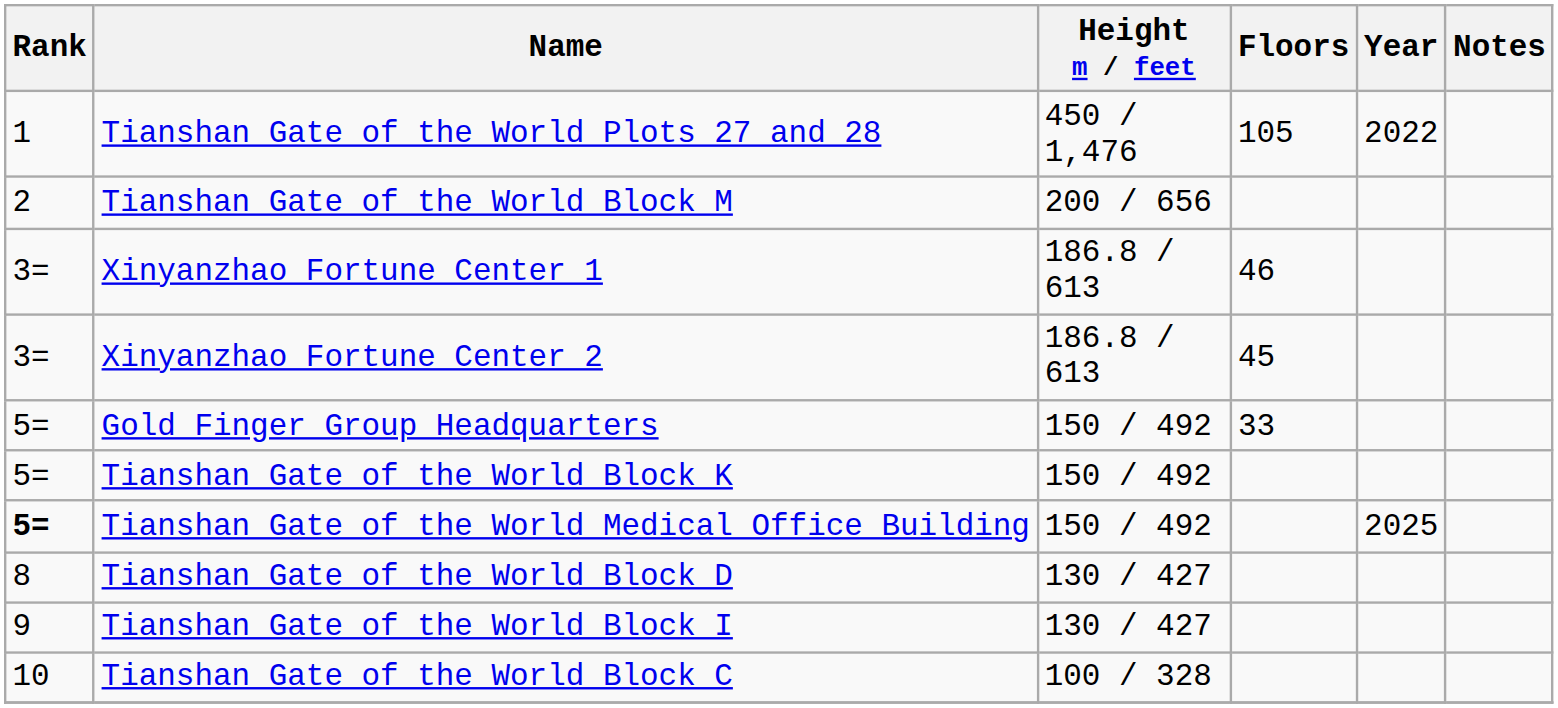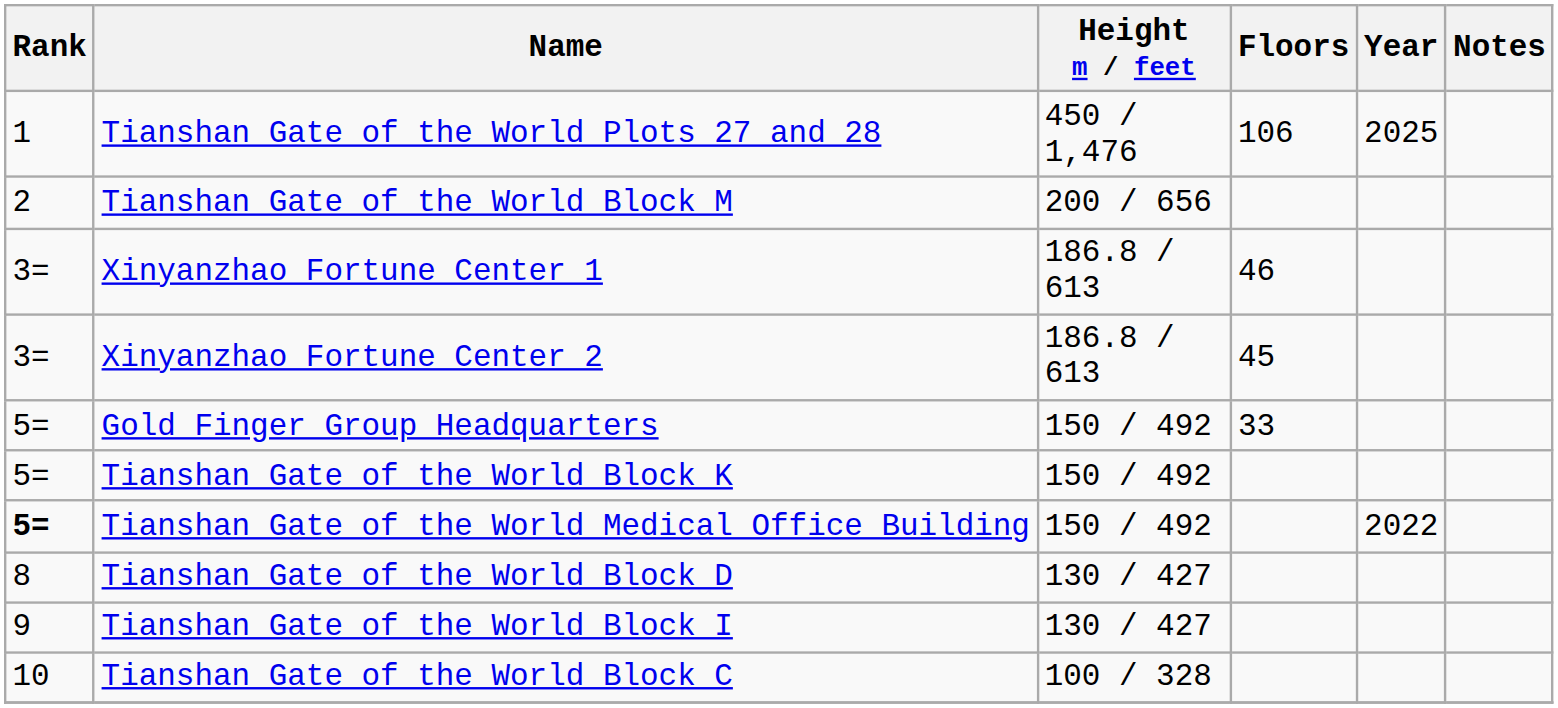 <table class="wikitable sortable">
 <tr>
 <th>Rank</th>
 <th>Name</th>
 <th width="75px">Height<br><small><a href='#'>m</a> / <a href='#'>feet</a></small></th>
 <th>Floors</th>
 <th>Year</th>
 <th class="unsortable">Notes</th>
 </tr>
 <tr>
 <td>1</td>
 <td><a href='#'>Tianshan Gate of the World Plots 27 and 28</a></td>
 <td>450 / 1,476</td>
-<td>105</td>
-<td>2022</td>
+<td>106</td>
+<td>2025</td>
 <td></td>
 </tr>
 <tr>
 <td>2</td>
 <td><a href='#'>Tianshan Gate of the World Block M</a></td>
 <td>200 / 656</td>
 <td></td>
 <td></td>
 <td></td>
 </tr>
 <tr>
 <td>3=</td>
 <td><a href='#'>Xinyanzhao Fortune Center 1</a></td>
 <td>186.8 / 613</td>
 <td>46</td>
 <td></td>
 <td></td>
 </tr>
 <tr>
 <td>3=</td>
 <td><a href='#'>Xinyanzhao Fortune Center 2</a></td>
 <td>186.8 / 613</td>
 <td>45</td>
 <td></td>
 <td></td>
 </tr>
 <tr>
 <td>5=</td>
 <td><a href='#'>Gold Finger Group Headquarters</a></td>
 <td>150 / 492</td>
 <td>33</td>
 <td></td>
 <td></td>
 </tr>
 <tr>
 <td>5=</td>
 <td><a href='#'>Tianshan Gate of the World Block K</a></td>
 <td>150 / 492</td>
 <td></td>
 <td></td>
 <td></td>
 </tr>
 <tr>
 <td><strong>5=</strong></td>
 <td><a href='#'>Tianshan Gate of the World Medical Office Building</a></td>
 <td>150 / 492</td>
 <td></td>
-<td>2025</td>
+<td>2022</td>
 <td></td>
 </tr>
 <tr>
 <td>8</td>
 <td><a href='#'>Tianshan Gate of the World Block D</a></td>
 <td>130 / 427</td>
 <td></td>
 <td></td>
 <td></td>
 </tr>
 <tr>
 <td>9</td>
 <td><a href='#'>Tianshan Gate of the World Block I</a></td>
 <td>130 / 427</td>
 <td></td>
 <td></td>
 <td></td>
 </tr>
 <tr>
 <td>10</td>
 <td><a href='#'>Tianshan Gate of the World Block C</a></td>
 <td>100 / 328</td>
 <td></td>
 <td></td>
 <td></td>
 </tr>
 <tr>
 </tr>
 </table>
